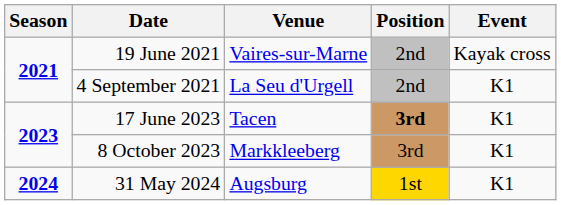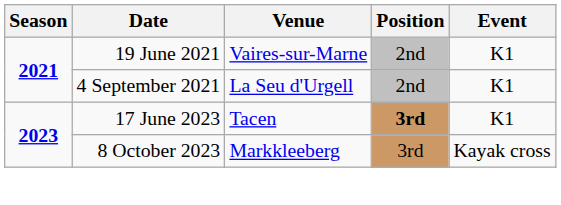 <table class="wikitable" style="text-align:center; font-size:95%;">
 <tr>
 <th>Season</th>
 <th>Date</th>
 <th>Venue</th>
 <th>Position</th>
 <th>Event</th>
 </tr>
 <tr>
 <td rowspan=2><strong><a href='#'>2021</a></strong></td>
 <td align=right>19 June 2021</td>
 <td align=left><a href='#'>Vaires-sur-Marne</a></td>
 <td bgcolor=silver>2nd</td>
-<td>Kayak cross</td>
+<td>K1</td>
 </tr>
 <tr>
 <td align=right>4 September 2021</td>
 <td align=left><a href='#'>La Seu d'Urgell</a></td>
 <td bgcolor=silver>2nd</td>
 <td>K1</td>
 </tr>
 <tr>
 <td rowspan=2><strong><a href='#'>2023</a></strong></td>
 <td align=right>17 June 2023</td>
 <td align=left><a href='#'>Tacen</a></td>
 <td bgcolor=cc9966><strong>3rd</strong></td>
 <td>K1</td>
 </tr>
 <tr>
 <td align=right>8 October 2023</td>
 <td align=left><a href='#'>Markkleeberg</a></td>
 <td bgcolor=cc9966>3rd</td>
-<td>K1</td>
-</tr>
-<tr>
-<td><strong><a href='#'>2024</a></strong></td>
-<td align=right>31 May 2024</td>
-<td align=left><a href='#'>Augsburg</a></td>
-<td bgcolor=gold>1st</td>
-<td>K1</td>
+<td>Kayak cross</td>
 </tr>
 </table>
